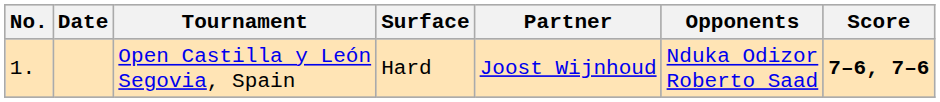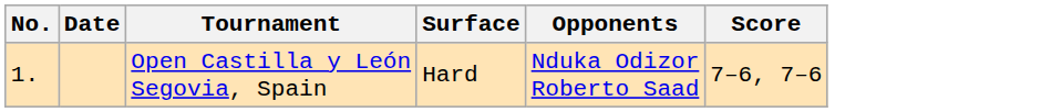 <table class="sortable wikitable">
 <tr>
 <th>No.</th>
 <th>Date</th>
 <th>Tournament</th>
 <th>Surface</th>
-<th>Partner</th>
 <th>Opponents</th>
 <th class="unsortable">Score</th>
 </tr>
 <tr style="background:moccasin;">
 <td>1.</td>
 <td></td>
 <td><a href='#'>Open Castilla y León</a><br><a href='#'>Segovia</a>, Spain</td>
 <td>Hard</td>
-<td> <a href='#'>Joost Wijnhoud</a></td>
 <td> <a href='#'>Nduka Odizor</a> <br>  <a href='#'>Roberto Saad</a></td>
-<td><strong>7–6, 7–6</strong></td>
+<td>7–6, 7–6</td>
 </tr>
 </table>
